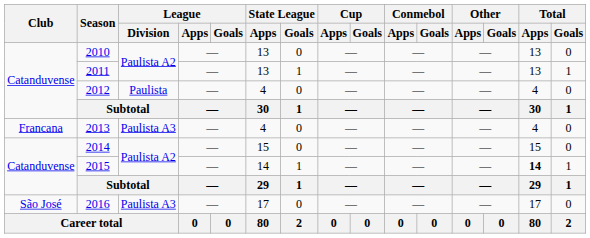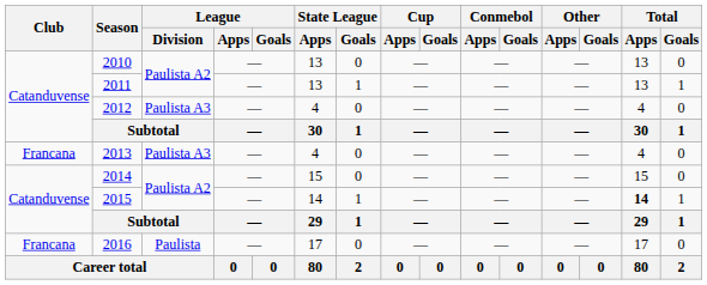 <table class="wikitable" style="text-align: center;">
 <tr>
 <th rowspan="2">Club</th>
 <th rowspan="2">Season</th>
 <th colspan="3">League</th>
 <th colspan="2">State League</th>
 <th colspan="2">Cup</th>
 <th colspan="2">Conmebol</th>
 <th colspan="2">Other</th>
 <th colspan="2">Total</th>
 </tr>
 <tr>
 <th>Division</th>
 <th>Apps</th>
 <th>Goals</th>
 <th>Apps</th>
 <th>Goals</th>
 <th>Apps</th>
 <th>Goals</th>
 <th>Apps</th>
 <th>Goals</th>
 <th>Apps</th>
 <th>Goals</th>
 <th>Apps</th>
 <th>Goals</th>
 </tr>
 <tr>
 <td rowspan=4 valign="center"><a href='#'>Catanduvense</a></td>
 <td><a href='#'>2010</a></td>
 <td rowspan=2><a href='#'>Paulista A2</a></td>
 <td colspan="2">—</td>
 <td>13</td>
 <td>0</td>
 <td colspan="2">—</td>
 <td colspan="2">—</td>
 <td colspan="2">—</td>
 <td>13</td>
 <td>0</td>
 </tr>
 <tr>
 <td><a href='#'>2011</a></td>
 <td colspan="2">—</td>
 <td>13</td>
 <td>1</td>
 <td colspan="2">—</td>
 <td colspan="2">—</td>
 <td colspan="2">—</td>
 <td>13</td>
 <td>1</td>
 </tr>
 <tr>
 <td><a href='#'>2012</a></td>
-<td><a href='#'>Paulista</a></td>
+<td><a href='#'>Paulista A3</a></td>
 <td colspan="2">—</td>
 <td>4</td>
 <td>0</td>
 <td colspan="2">—</td>
 <td colspan="2">—</td>
 <td colspan="2">—</td>
 <td>4</td>
 <td>0</td>
 </tr>
 <tr>
 <th colspan="2"><strong>Subtotal</strong></th>
 <th colspan="2">—</th>
 <th>30</th>
 <th>1</th>
 <th colspan="2">—</th>
 <th colspan="2">—</th>
 <th colspan="2">—</th>
 <th>30</th>
 <th>1</th>
 </tr>
 <tr>
 <td valign="center"><a href='#'>Francana</a></td>
 <td><a href='#'>2013</a></td>
 <td><a href='#'>Paulista A3</a></td>
 <td colspan="2">—</td>
 <td>4</td>
 <td>0</td>
 <td colspan="2">—</td>
 <td colspan="2">—</td>
 <td colspan="2">—</td>
 <td>4</td>
 <td>0</td>
 </tr>
 <tr>
 <td rowspan=3 valign="center"><a href='#'>Catanduvense</a></td>
 <td><a href='#'>2014</a></td>
 <td rowspan=2><a href='#'>Paulista A2</a></td>
 <td colspan="2">—</td>
 <td>15</td>
 <td>0</td>
 <td colspan="2">—</td>
 <td colspan="2">—</td>
 <td colspan="2">—</td>
 <td>15</td>
 <td>0</td>
 </tr>
 <tr>
 <td><a href='#'>2015</a></td>
 <td colspan="2">—</td>
 <td>14</td>
 <td>1</td>
 <td colspan="2">—</td>
 <td colspan="2">—</td>
 <td colspan="2">—</td>
 <td><strong>14</strong></td>
 <td>1</td>
 </tr>
 <tr>
 <th colspan="2"><strong>Subtotal</strong></th>
 <th colspan="2">—</th>
 <th>29</th>
 <th>1</th>
 <th colspan="2">—</th>
 <th colspan="2">—</th>
 <th colspan="2">—</th>
 <th>29</th>
 <th>1</th>
 </tr>
 <tr>
-<td valign="center"><a href='#'>São José</a></td>
+<td valign="center"><a href='#'>Francana</a></td>
 <td><a href='#'>2016</a></td>
-<td><a href='#'>Paulista A3</a></td>
+<td><a href='#'>Paulista</a></td>
 <td colspan="2">—</td>
 <td>17</td>
 <td>0</td>
 <td colspan="2">—</td>
 <td colspan="2">—</td>
 <td colspan="2">—</td>
 <td>17</td>
 <td>0</td>
 </tr>
 <tr>
 <th colspan="3"><strong>Career total</strong></th>
 <th>0</th>
 <th>0</th>
 <th>80</th>
 <th>2</th>
 <th>0</th>
 <th>0</th>
 <th>0</th>
 <th>0</th>
 <th>0</th>
 <th>0</th>
 <th>80</th>
 <th>2</th>
 </tr>
 </table>
